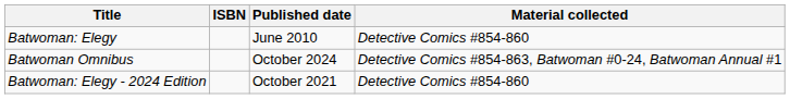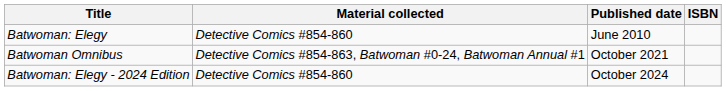 <table class="wikitable">
 <tr>
 <th>Title</th>
+<th>Material collected</th>
+<th>Published date</th>
 <th>ISBN</th>
-<th>Published date</th>
-<th>Material collected</th>
 </tr>
 <tr>
 <td><em>Batwoman: Elegy</em></td>
+<td><em>Detective Comics</em> #854-860</td>
+<td>June 2010</td>
 <td></td>
-<td>June 2010</td>
-<td><em>Detective Comics</em> #854-860</td>
 </tr>
 <tr>
 <td><em>Batwoman Omnibus</em></td>
+<td><em>Detective Comics</em> #854-863, <em>Batwoman</em> #0-24, <em>Batwoman Annual</em> #1</td>
+<td>October 2021</td>
 <td></td>
-<td>October 2024</td>
-<td><em>Detective Comics</em> #854-863, <em>Batwoman</em> #0-24, <em>Batwoman Annual</em> #1</td>
 </tr>
 <tr>
 <td><em>Batwoman: Elegy - 2024 Edition</em></td>
+<td><em>Detective Comics</em> #854-860</td>
+<td>October 2024</td>
 <td></td>
-<td>October 2021</td>
-<td><em>Detective Comics</em> #854-860</td>
 </tr>
 </table>
